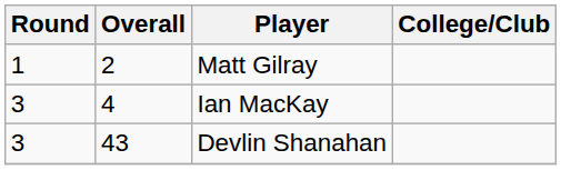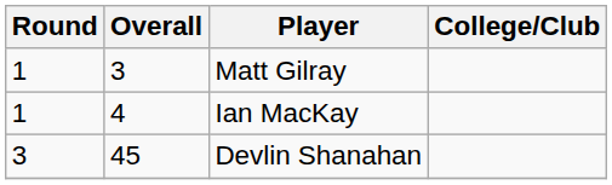 <table class="wikitable">
 <tr>
 <th>Round</th>
 <th>Overall</th>
 <th>Player</th>
 <th>College/Club</th>
 </tr>
 <tr>
 <td>1</td>
-<td>2</td>
+<td>3</td>
 <td>Matt Gilray</td>
 <td></td>
 </tr>
 <tr>
-<td>3</td>
+<td>1</td>
 <td>4</td>
 <td>Ian MacKay</td>
 <td></td>
 </tr>
 <tr>
 <td>3</td>
-<td>43</td>
+<td>45</td>
 <td>Devlin Shanahan</td>
 <td></td>
 </tr>
 <tr>
 </tr>
 </table>
